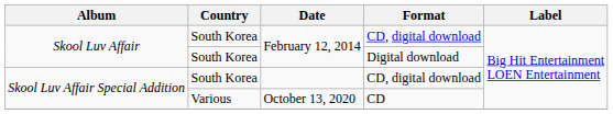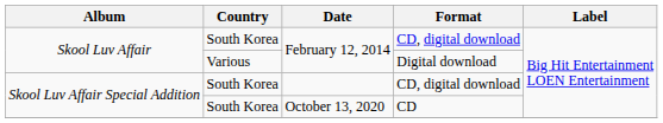 <table class="wikitable">
 <tr>
 <th>Album</th>
 <th>Country</th>
 <th>Date</th>
 <th>Format</th>
 <th>Label</th>
 </tr>
 <tr>
 <td rowspan="2" style="text-align:center;"><em>Skool Luv Affair</em></td>
 <td>South Korea</td>
 <td rowspan="2" style="text-align:center;">February 12, 2014</td>
 <td><a href='#'>CD</a>, <a href='#'>digital download</a></td>
 <td rowspan="4"><a href='#'>Big Hit Entertainment</a><br><a href='#'>LOEN Entertainment</a></td>
 </tr>
 <tr>
-<td>South Korea</td>
+<td>Various</td>
 <td>Digital download</td>
 </tr>
 <tr>
 <td rowspan="2" style="text-align:center;"><em>Skool Luv Affair Special Addition</em></td>
 <td>South Korea</td>
 <td></td>
 <td>CD, digital download</td>
 </tr>
 <tr>
-<td>Various</td>
+<td>South Korea</td>
 <td>October 13, 2020</td>
 <td>CD</td>
 </tr>
 <tr>
 </tr>
 </table>
